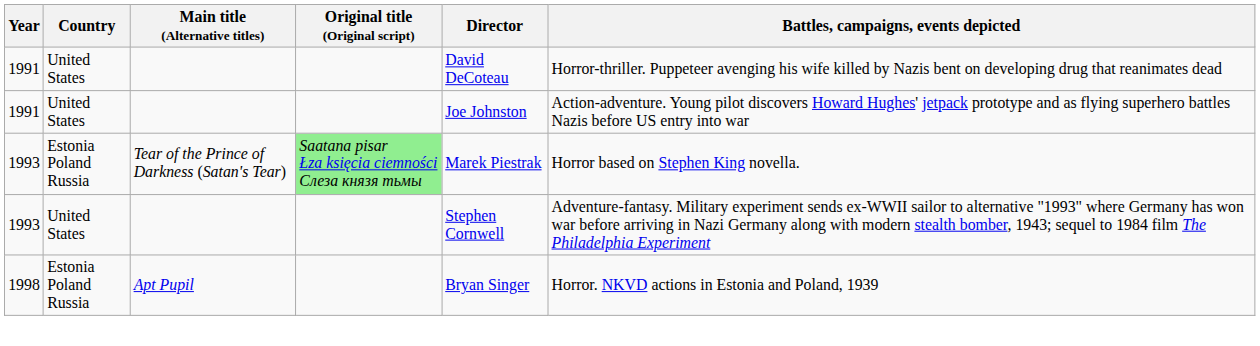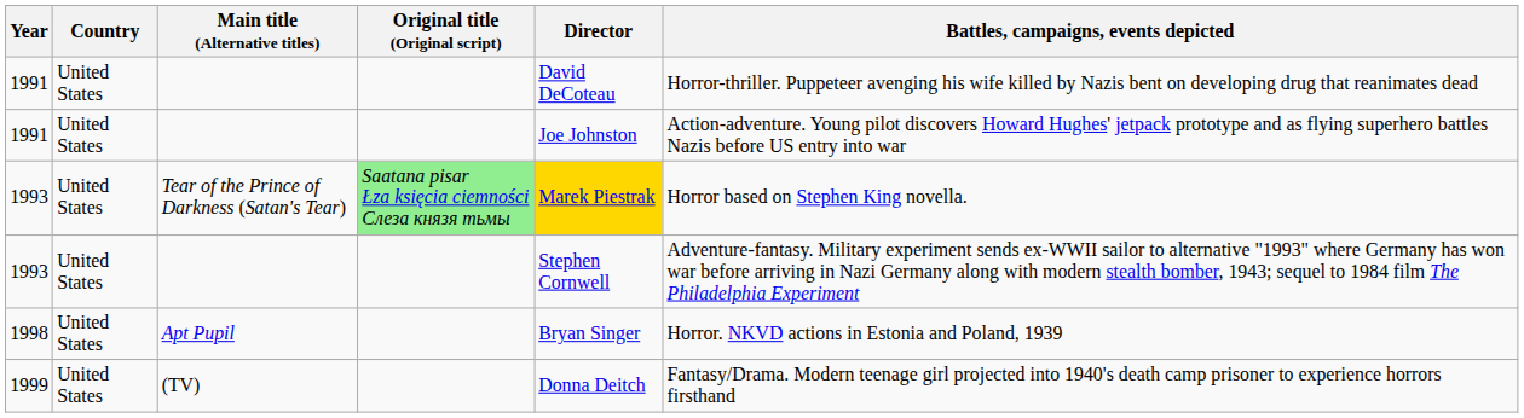 <table class="wikitable sortable" style="width:100%;">
 <tr>
 <th>Year </th>
 <th style="width: 80px;">Country</th>
 <th style="width: 160px;">Main title<br><small>(Alternative titles)</small></th>
 <th style="width: 140px;">Original title<br><small>(Original script)</small></th>
 <th style="width: 100px;">Director</th>
 <th class="unsortable">Battles, campaigns, events depicted</th>
 </tr>
 <tr>
 <td>1991</td>
 <td>United States</td>
 <td><em></em></td>
 <td></td>
 <td><a href='#'>David DeCoteau</a></td>
 <td>Horror-thriller. Puppeteer avenging his wife killed by Nazis bent on developing drug that reanimates dead</td>
 </tr>
 <tr>
 <td>1991</td>
 <td>United States</td>
 <td><em></em></td>
 <td></td>
 <td><a href='#'>Joe Johnston</a></td>
 <td>Action-adventure. Young pilot discovers <a href='#'>Howard Hughes</a>' <a href='#'>jetpack</a> prototype and as flying superhero battles Nazis before US entry into war</td>
 </tr>
 <tr>
 <td>1993</td>
-<td>Estonia<br>Poland<br>Russia</td>
+<td>United States</td>
 <td><em>Tear of the Prince of Darkness</em> (<em>Satan's Tear</em>)</td>
 <td style="background: lightgreen;"><em>Saatana pisar</em> <br><em><a href='#'>Łza księcia ciemności</a></em> <br><em>Слеза князя тьмы</em> </td>
-<td><a href='#'>Marek Piestrak</a></td>
+<td style="background: gold;"><a href='#'>Marek Piestrak</a></td>
 <td>Horror based on <a href='#'>Stephen King</a> novella.</td>
 </tr>
 <tr>
 <td>1993</td>
 <td>United States</td>
 <td><em></em></td>
 <td></td>
 <td><a href='#'>Stephen Cornwell</a></td>
 <td>Adventure-fantasy. Military experiment sends ex-WWII sailor to alternative "1993" where Germany has won war before arriving in Nazi Germany along with modern <a href='#'>stealth bomber</a>, 1943; sequel to 1984 film <em><a href='#'>The Philadelphia Experiment</a></em></td>
 </tr>
 <tr>
 <td>1998</td>
-<td>Estonia<br>Poland<br>Russia</td>
+<td>United States</td>
 <td><em><a href='#'>Apt Pupil</a></em></td>
 <td></td>
 <td><a href='#'>Bryan Singer</a></td>
 <td>Horror. <a href='#'>NKVD</a> actions in Estonia and Poland, 1939</td>
 </tr>
+<tr>
+<td>1999</td>
+<td>United States</td>
+<td><em></em> (TV)</td>
+<td></td>
+<td><a href='#'>Donna Deitch</a></td>
+<td>Fantasy/Drama. Modern teenage girl projected into 1940's death camp prisoner to experience horrors firsthand</td>
+</tr>
 </table>
